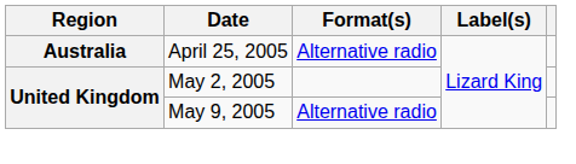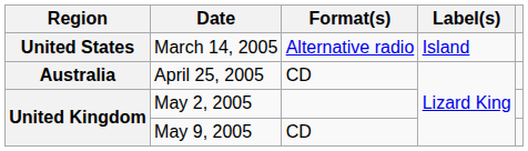 <table class="wikitable plainrowheaders">
 <tr>
 <th scope="col">Region</th>
 <th scope="col">Date</th>
 <th scope="col">Format(s)</th>
 <th scope="col">Label(s)</th>
 <th scope="col"></th>
 </tr>
 <tr>
+<th scope="row">United States</th>
+<td>March 14, 2005</td>
+<td><a href='#'>Alternative radio</a></td>
+<td><a href='#'>Island</a></td>
+<td align="center"></td>
+</tr>
+<tr>
 <th scope="row">Australia</th>
 <td>April 25, 2005</td>
-<td><a href='#'>Alternative radio</a></td>
+<td>CD</td>
 <td rowspan="3"><a href='#'>Lizard King</a></td>
 <td align="center"></td>
 </tr>
 <tr>
 <th scope="row" rowspan="2">United Kingdom</th>
 <td>May 2, 2005</td>
 <td></td>
 <td align="center"></td>
 </tr>
 <tr>
 <td>May 9, 2005</td>
-<td><a href='#'>Alternative radio</a></td>
+<td>CD</td>
 <td align="center"></td>
 </tr>
 </table>
